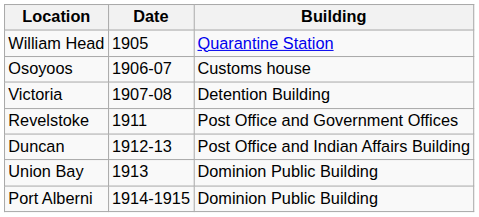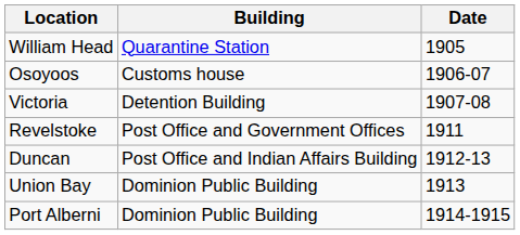 <table class="wikitable">
 <tr>
 <th>Location</th>
+<th>Building</th>
 <th>Date</th>
-<th>Building</th>
 </tr>
 <tr>
 <td> William Head</td>
+<td><a href='#'>Quarantine Station</a></td>
 <td>1905</td>
-<td><a href='#'>Quarantine Station</a></td>
 </tr>
 <tr>
 <td> Osoyoos</td>
+<td>Customs house</td>
 <td>1906-07</td>
-<td>Customs house</td>
 </tr>
 <tr>
 <td> Victoria</td>
+<td>Detention Building</td>
 <td>1907-08</td>
-<td>Detention Building</td>
 </tr>
 <tr>
 <td> Revelstoke</td>
+<td>Post Office and Government Offices</td>
 <td>1911</td>
-<td>Post Office and Government Offices</td>
 </tr>
 <tr>
 <td> Duncan</td>
+<td>Post Office and Indian Affairs Building</td>
 <td>1912-13</td>
-<td>Post Office and Indian Affairs Building</td>
 </tr>
 <tr>
 <td> Union Bay</td>
+<td>Dominion Public Building</td>
 <td>1913</td>
-<td>Dominion Public Building</td>
 </tr>
 <tr>
 <td> Port Alberni</td>
+<td>Dominion Public Building</td>
 <td>1914-1915</td>
-<td>Dominion Public Building</td>
 </tr>
 </table>
